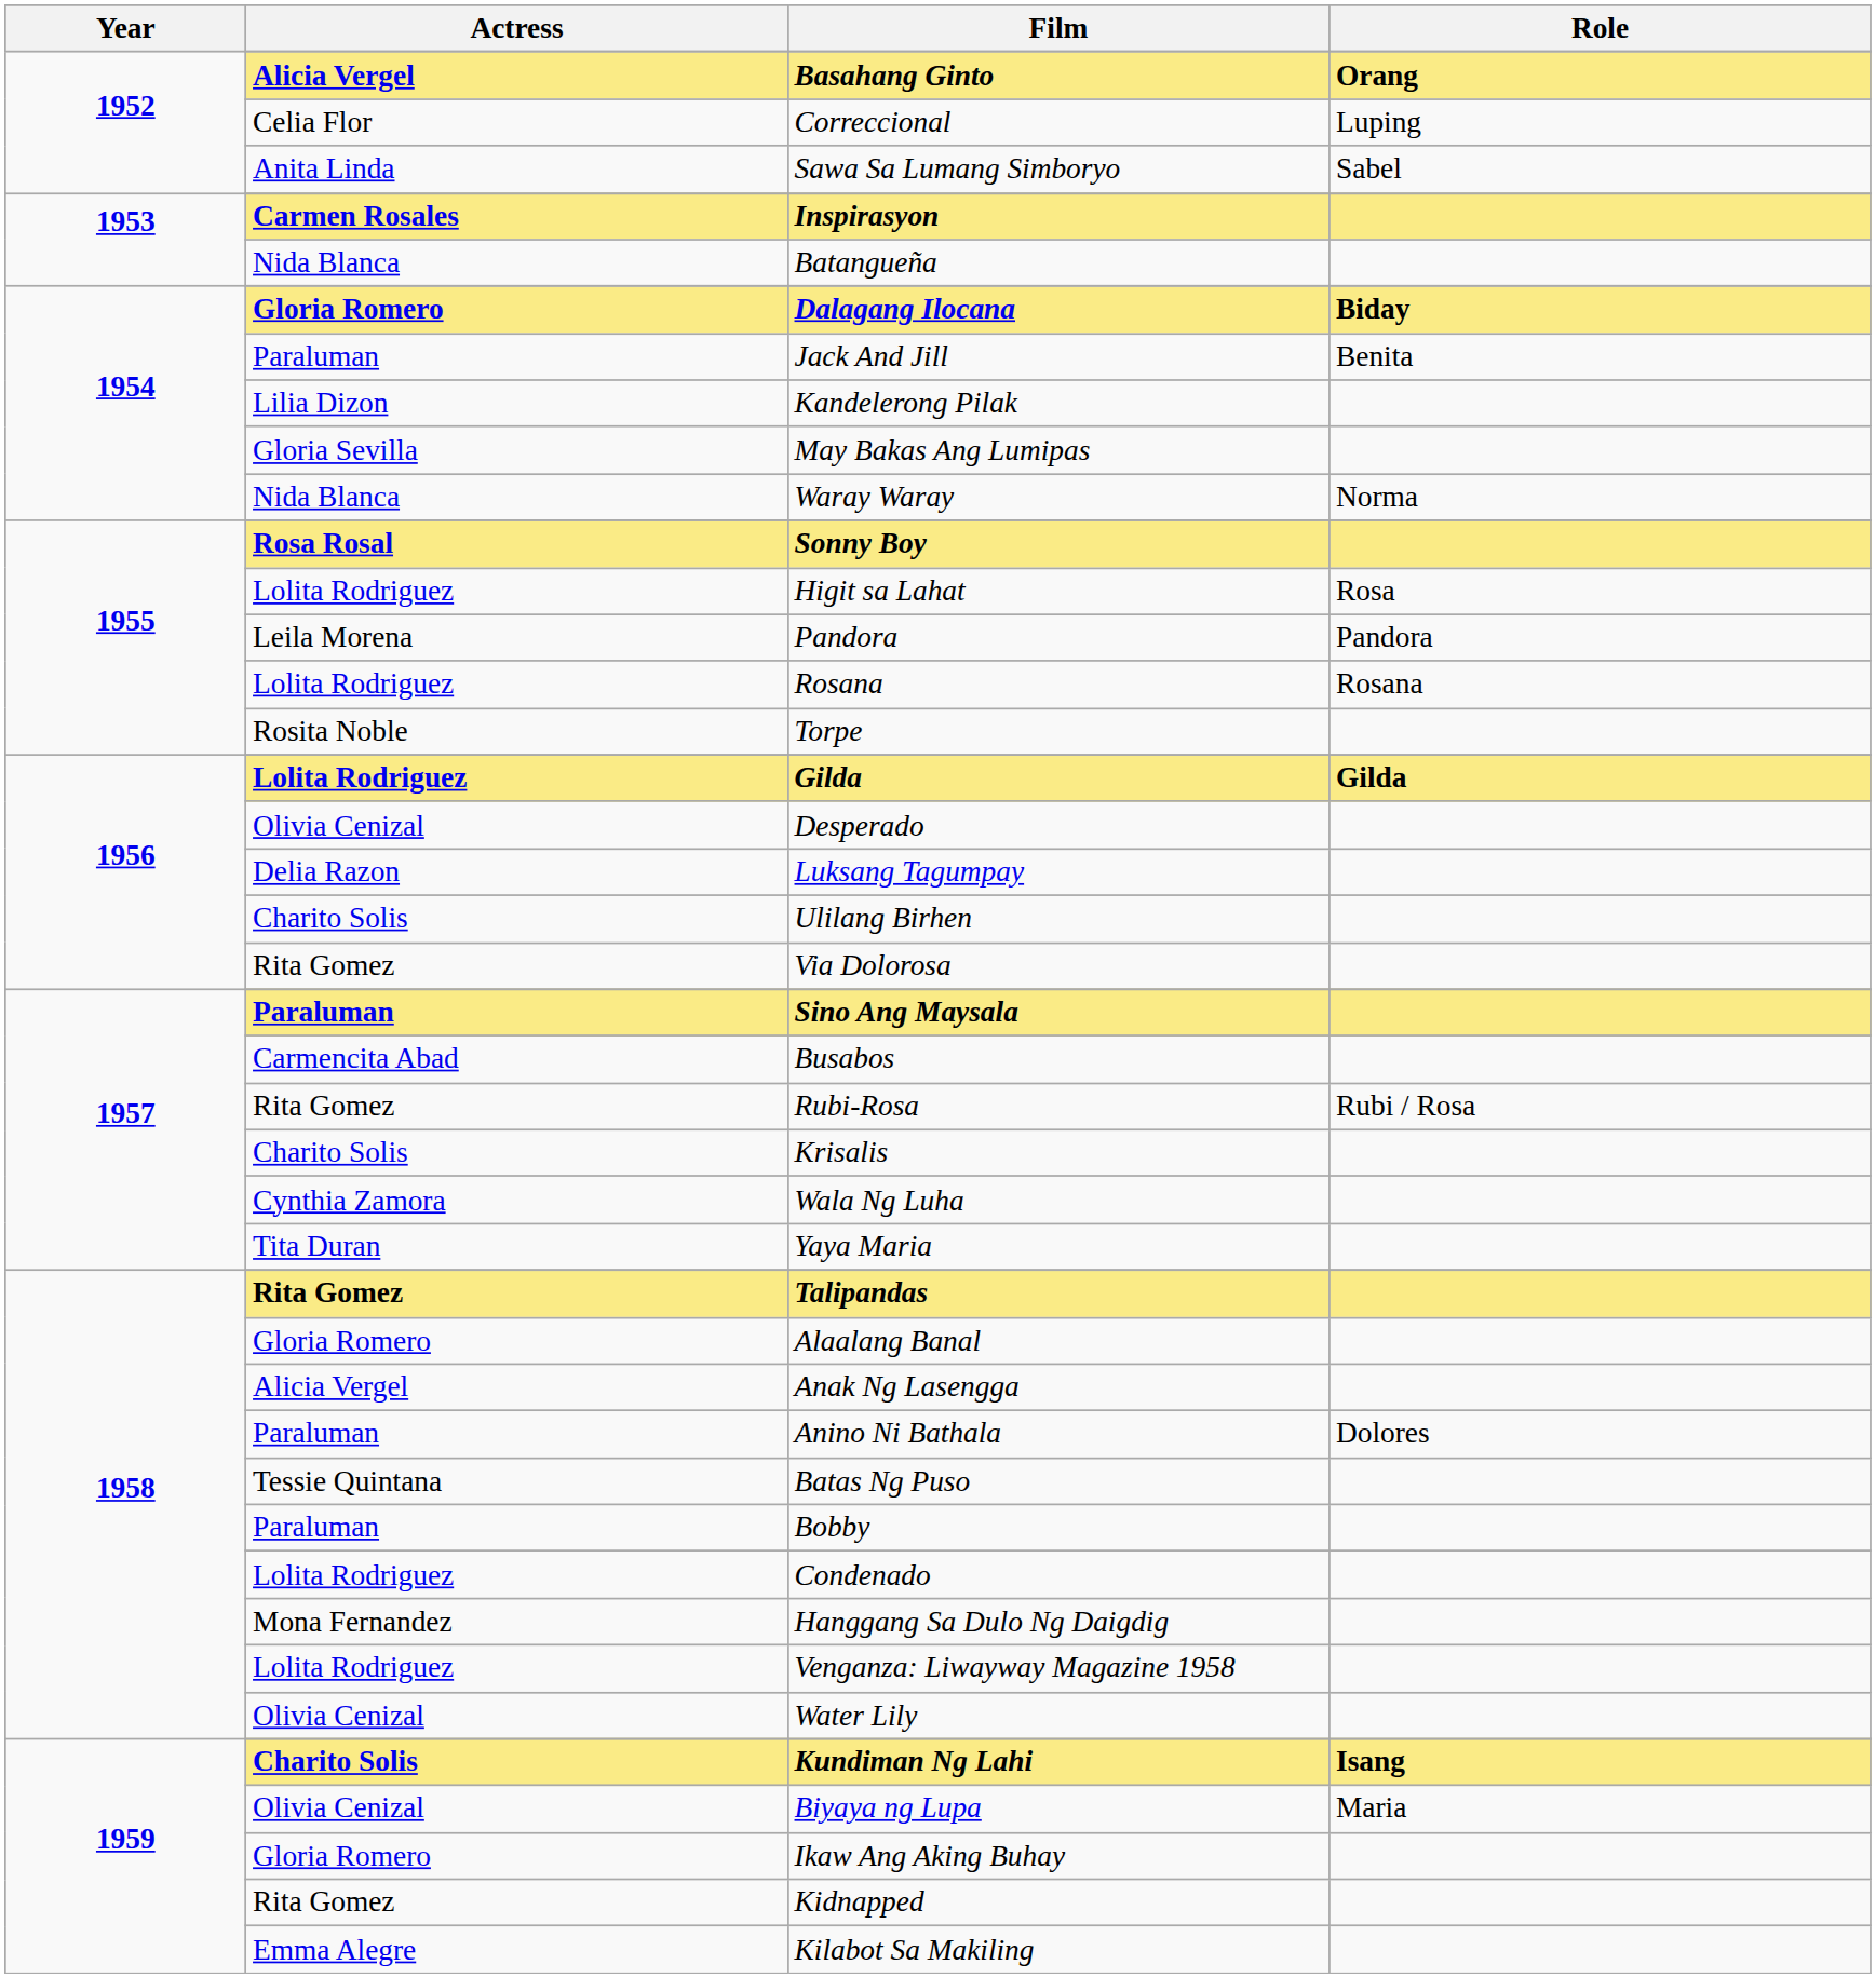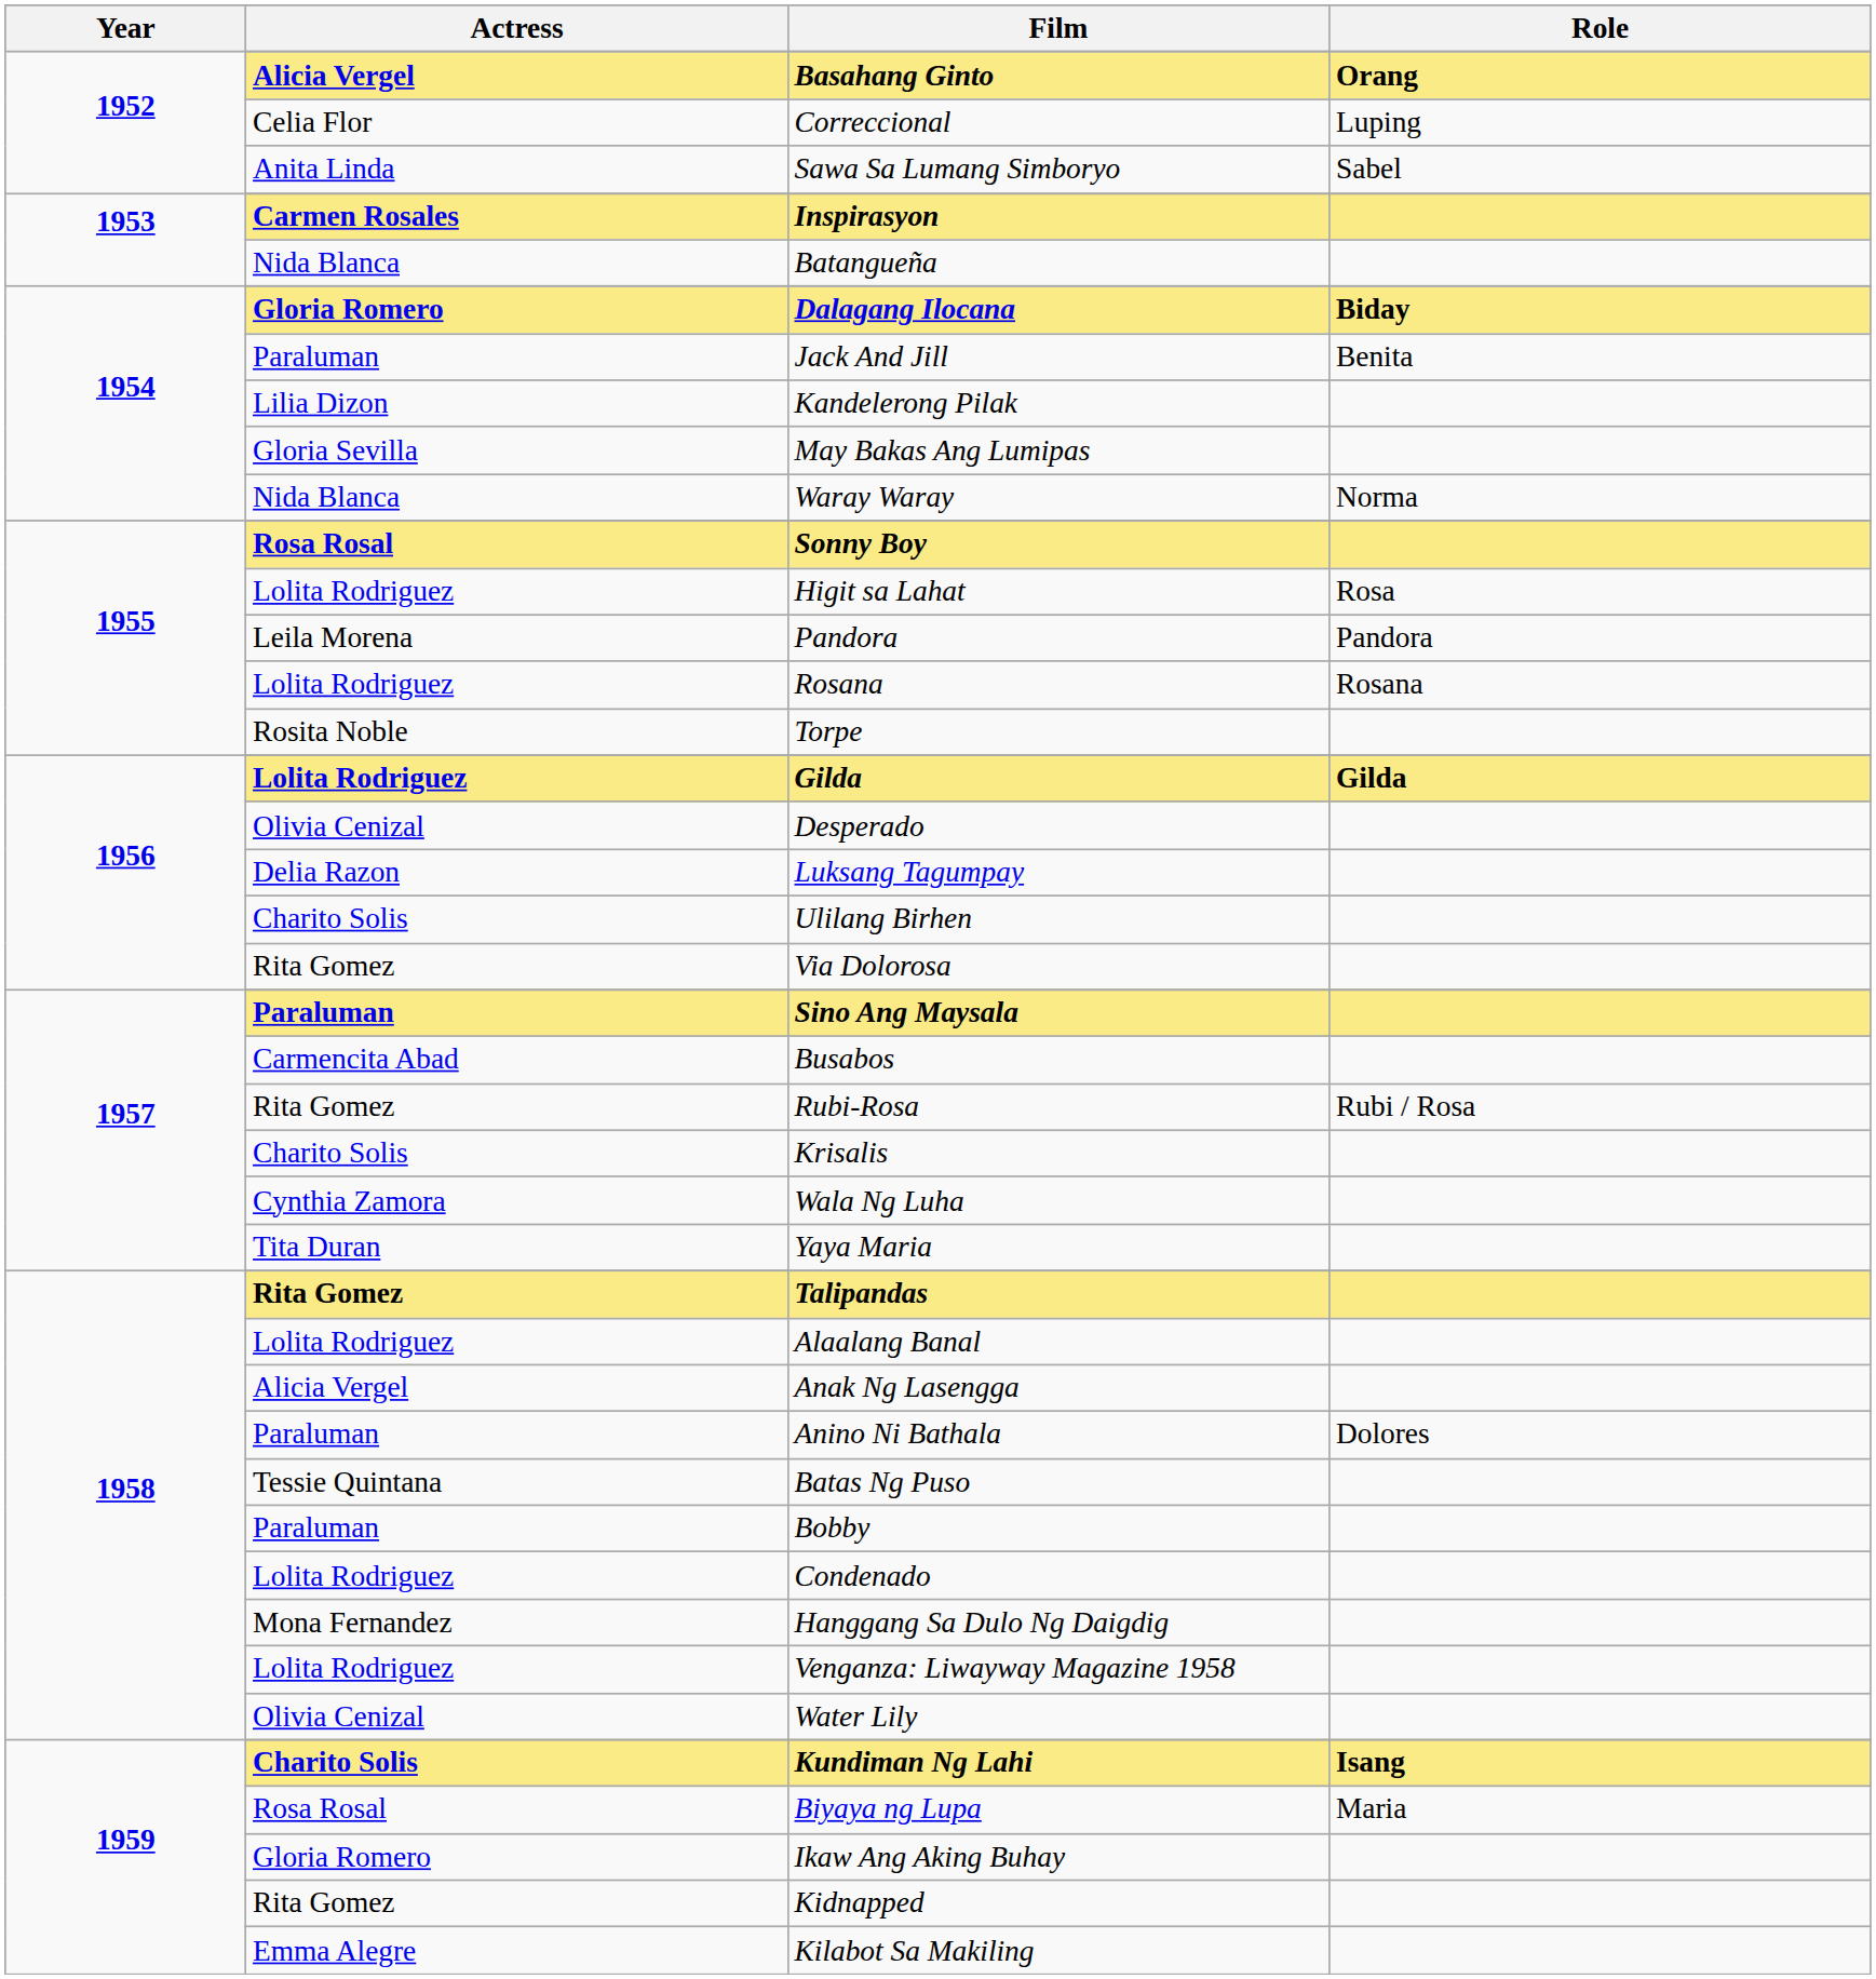 <table class="wikitable" style="width:80%">
 <tr bgcolor="#bebebe">
 <th width="8%">Year</th>
 <th width="18%">Actress</th>
 <th width="18%">Film</th>
 <th width="18%">Role</th>
 </tr>
 <tr>
 <td rowspan=4 style="text-align:center"><strong><a href='#'>1952</a></strong><br> <br></td>
 </tr>
 <tr style="background:#FAEB86">
 <td><strong><a href='#'>Alicia Vergel</a></strong></td>
 <td><strong><em>Basahang Ginto</em></strong></td>
 <td><strong>Orang</strong></td>
 </tr>
 <tr>
 <td>Celia Flor</td>
 <td><em>Correccional</em></td>
 <td>Luping</td>
 </tr>
 <tr>
 <td><a href='#'>Anita Linda</a></td>
 <td><em>Sawa Sa Lumang Simboryo</em></td>
 <td>Sabel</td>
 </tr>
 <tr>
 <td rowspan=3 style="text-align:center"><strong><a href='#'>1953</a></strong><br> <br></td>
 </tr>
 <tr style="background:#FAEB86">
 <td><strong><a href='#'>Carmen Rosales</a></strong></td>
 <td><strong><em>Inspirasyon</em></strong></td>
 <td></td>
 </tr>
 <tr>
 <td><a href='#'>Nida Blanca</a></td>
 <td><em>Batangueña</em></td>
 <td></td>
 </tr>
 <tr>
 <td rowspan=6 style="text-align:center"><strong><a href='#'>1954</a></strong><br> <br></td>
 </tr>
 <tr style="background:#FAEB86">
 <td><strong><a href='#'>Gloria Romero</a></strong></td>
 <td><strong><em><a href='#'>Dalagang Ilocana</a></em></strong></td>
 <td><strong>Biday</strong></td>
 </tr>
 <tr>
 <td><a href='#'>Paraluman</a></td>
 <td><em>Jack And Jill</em></td>
 <td>Benita</td>
 </tr>
 <tr>
 <td><a href='#'>Lilia Dizon</a></td>
 <td><em>Kandelerong Pilak</em></td>
 <td></td>
 </tr>
 <tr>
 <td><a href='#'>Gloria Sevilla</a></td>
 <td><em>May Bakas Ang Lumipas</em></td>
 <td></td>
 </tr>
 <tr>
 <td><a href='#'>Nida Blanca</a></td>
 <td><em>Waray Waray</em></td>
 <td>Norma</td>
 </tr>
 <tr>
 <td rowspan=6 style="text-align:center"><strong><a href='#'>1955</a></strong><br> <br></td>
 </tr>
 <tr style="background:#FAEB86">
 <td><strong><a href='#'>Rosa Rosal</a></strong></td>
 <td><strong><em>Sonny Boy</em></strong></td>
 <td></td>
 </tr>
 <tr>
 <td><a href='#'>Lolita Rodriguez</a></td>
 <td><em>Higit sa Lahat</em></td>
 <td>Rosa</td>
 </tr>
 <tr>
 <td>Leila Morena</td>
 <td><em>Pandora</em></td>
 <td>Pandora</td>
 </tr>
 <tr>
 <td><a href='#'>Lolita Rodriguez</a></td>
 <td><em>Rosana</em></td>
 <td>Rosana</td>
 </tr>
 <tr>
 <td>Rosita Noble</td>
 <td><em>Torpe</em></td>
 <td></td>
 </tr>
 <tr>
 <td rowspan=6 style="text-align:center"><strong><a href='#'>1956</a></strong><br> <br></td>
 </tr>
 <tr style="background:#FAEB86">
 <td><strong><a href='#'>Lolita Rodriguez</a></strong></td>
 <td><strong><em>Gilda</em></strong></td>
 <td><strong>Gilda</strong></td>
 </tr>
 <tr>
 <td><a href='#'>Olivia Cenizal</a></td>
 <td><em>Desperado</em></td>
 <td></td>
 </tr>
 <tr>
 <td><a href='#'>Delia Razon</a></td>
 <td><em><a href='#'>Luksang Tagumpay</a></em></td>
 <td></td>
 </tr>
 <tr>
 <td><a href='#'>Charito Solis</a></td>
 <td><em>Ulilang Birhen</em></td>
 <td></td>
 </tr>
 <tr>
 <td>Rita Gomez</td>
 <td><em>Via Dolorosa</em></td>
 <td></td>
 </tr>
 <tr>
 <td rowspan=7 style="text-align:center"><strong><a href='#'>1957</a></strong><br> <br></td>
 </tr>
 <tr style="background:#FAEB86">
 <td><strong><a href='#'>Paraluman</a></strong></td>
 <td><strong><em>Sino Ang Maysala</em></strong></td>
 <td></td>
 </tr>
 <tr>
 <td><a href='#'>Carmencita Abad</a></td>
 <td><em>Busabos</em></td>
 <td></td>
 </tr>
 <tr>
 <td>Rita Gomez</td>
 <td><em>Rubi-Rosa</em></td>
 <td>Rubi / Rosa</td>
 </tr>
 <tr>
 <td><a href='#'>Charito Solis</a></td>
 <td><em>Krisalis</em></td>
 <td></td>
 </tr>
 <tr>
 <td><a href='#'>Cynthia Zamora</a></td>
 <td><em>Wala Ng Luha</em></td>
 <td></td>
 </tr>
 <tr>
 <td><a href='#'>Tita Duran</a></td>
 <td><em>Yaya Maria</em></td>
 <td></td>
 </tr>
 <tr>
 <td rowspan=11 style="text-align:center"><strong><a href='#'>1958</a></strong><br> <br></td>
 </tr>
 <tr style="background:#FAEB86">
 <td><strong>Rita Gomez</strong></td>
 <td><strong><em>Talipandas</em></strong></td>
 <td></td>
 </tr>
 <tr>
-<td><a href='#'>Gloria Romero</a></td>
+<td><a href='#'>Lolita Rodriguez</a></td>
 <td><em>Alaalang Banal</em></td>
 <td></td>
 </tr>
 <tr>
 <td><a href='#'>Alicia Vergel</a></td>
 <td><em>Anak Ng Lasengga</em></td>
 <td></td>
 </tr>
 <tr>
 <td><a href='#'>Paraluman</a></td>
 <td><em>Anino Ni Bathala</em></td>
 <td>Dolores</td>
 </tr>
 <tr>
 <td>Tessie Quintana</td>
 <td><em>Batas Ng Puso</em></td>
 <td></td>
 </tr>
 <tr>
 <td><a href='#'>Paraluman</a></td>
 <td><em>Bobby</em></td>
 <td></td>
 </tr>
 <tr>
 <td><a href='#'>Lolita Rodriguez</a></td>
 <td><em>Condenado</em></td>
 <td></td>
 </tr>
 <tr>
 <td>Mona Fernandez</td>
 <td><em>Hanggang Sa Dulo Ng Daigdig</em></td>
 <td></td>
 </tr>
 <tr>
 <td><a href='#'>Lolita Rodriguez</a></td>
 <td><em>Venganza: Liwayway Magazine 1958</em></td>
 <td></td>
 </tr>
 <tr>
 <td><a href='#'>Olivia Cenizal</a></td>
 <td><em>Water Lily</em></td>
 <td></td>
 </tr>
 <tr>
 <td rowspan=6 style="text-align:center"><strong><a href='#'>1959</a></strong><br> <br></td>
 </tr>
 <tr style="background:#FAEB86">
 <td><strong><a href='#'>Charito Solis</a></strong></td>
 <td><strong><em>Kundiman Ng Lahi</em></strong></td>
 <td><strong>Isang</strong></td>
 </tr>
 <tr>
-<td><a href='#'>Olivia Cenizal</a></td>
+<td><a href='#'>Rosa Rosal</a></td>
 <td><em><a href='#'>Biyaya ng Lupa</a></em></td>
 <td>Maria</td>
 </tr>
 <tr>
 <td><a href='#'>Gloria Romero</a></td>
 <td><em>Ikaw Ang Aking Buhay</em></td>
 <td></td>
 </tr>
 <tr>
 <td>Rita Gomez</td>
 <td><em>Kidnapped</em></td>
 <td></td>
 </tr>
 <tr>
 <td><a href='#'>Emma Alegre</a></td>
 <td><em>Kilabot Sa Makiling</em></td>
 <td></td>
 </tr>
 </table>
